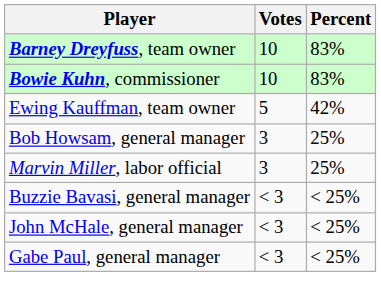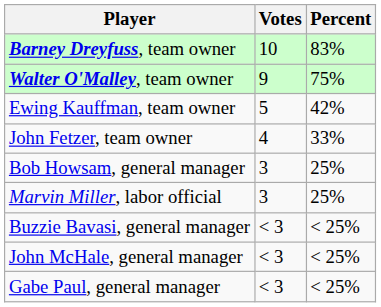 <table class="wikitable">
 <tr>
 <th>Player</th>
 <th>Votes</th>
 <th>Percent</th>
 </tr>
 <tr bgcolor=ccffcc>
 <td><strong><em><a href='#'>Barney Dreyfuss</a></em></strong>, team owner</td>
 <td>10</td>
 <td>83%</td>
 </tr>
 <tr bgcolor=ccffcc>
-<td><strong><em><a href='#'>Bowie Kuhn</a></em></strong>, commissioner</td>
-<td>10</td>
-<td>83%</td>
+<td><strong><em><a href='#'>Walter O'Malley</a></em></strong>, team owner</td>
+<td>9</td>
+<td>75%</td>
 </tr>
 <tr>
 <td><a href='#'>Ewing Kauffman</a>, team owner</td>
 <td>5</td>
 <td>42%</td>
+</tr>
+<tr>
+<td><a href='#'>John Fetzer</a>, team owner</td>
+<td>4</td>
+<td>33%</td>
 </tr>
 <tr>
 <td><a href='#'>Bob Howsam</a>, general manager</td>
 <td>3</td>
 <td>25%</td>
 </tr>
 <tr>
 <td><em><a href='#'>Marvin Miller</a></em>, labor official</td>
 <td>3</td>
 <td>25%</td>
 </tr>
 <tr>
 <td><a href='#'>Buzzie Bavasi</a>, general manager</td>
 <td>< 3</td>
 <td>< 25%</td>
 </tr>
 <tr>
 <td><a href='#'>John McHale</a>, general manager</td>
 <td>< 3</td>
 <td>< 25%</td>
 </tr>
 <tr>
 <td><a href='#'>Gabe Paul</a>, general manager</td>
 <td>< 3</td>
 <td>< 25%</td>
 </tr>
 </table>
